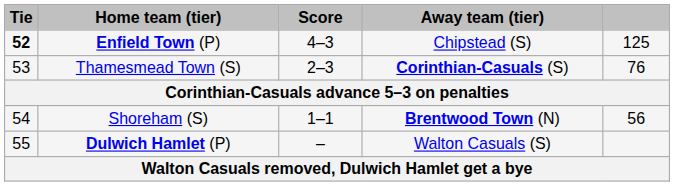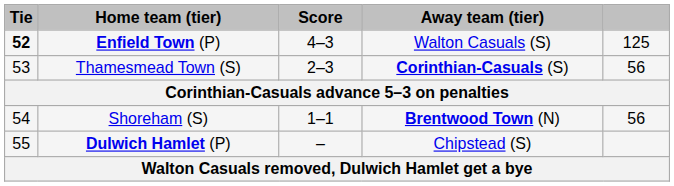 <table class="wikitable" style="width: 600px; background:WhiteSmoke; text-align:center; font-size:90%">
 <tr>
 <td scope="col" style="width:  5.00%; background:silver;"><strong>Tie</strong></td>
 <td scope="col" style="width: 36.25%; background:silver;"><strong>Home team (tier)</strong></td>
 <td scope="col" style="width: 12.50%; background:silver;"><strong>Score</strong></td>
 <td scope="col" style="width: 36.25%; background:silver;"><strong>Away team (tier)</strong></td>
 <td scope="col" style="width: 10.00%; background:silver;"><strong></strong></td>
 </tr>
 <tr>
 <td><strong>52</strong></td>
 <td><strong><a href='#'>Enfield Town</a></strong> (P)</td>
 <td>4–3</td>
-<td><a href='#'>Chipstead</a> (S)</td>
+<td><a href='#'>Walton Casuals</a> (S)</td>
 <td>125</td>
 </tr>
 <tr>
 <td>53</td>
 <td><a href='#'>Thamesmead Town</a> (S)</td>
 <td>2–3</td>
 <td><strong><a href='#'>Corinthian-Casuals</a></strong> (S)</td>
-<td>76</td>
+<td>56</td>
 </tr>
 <tr>
 <th colspan="5">Corinthian-Casuals advance 5–3 on penalties</th>
 </tr>
 <tr>
 <td>54</td>
 <td><a href='#'>Shoreham</a> (S)</td>
 <td>1–1</td>
 <td><strong><a href='#'>Brentwood Town</a></strong> (N)</td>
 <td>56</td>
 </tr>
 <tr>
 <td>55</td>
 <td><strong><a href='#'>Dulwich Hamlet</a></strong> (P)</td>
 <td>–</td>
-<td><a href='#'>Walton Casuals</a> (S)</td>
+<td><a href='#'>Chipstead</a> (S)</td>
 <td></td>
 </tr>
 <tr>
 <th colspan="5">Walton Casuals removed, Dulwich Hamlet get a bye</th>
 </tr>
 </table>
